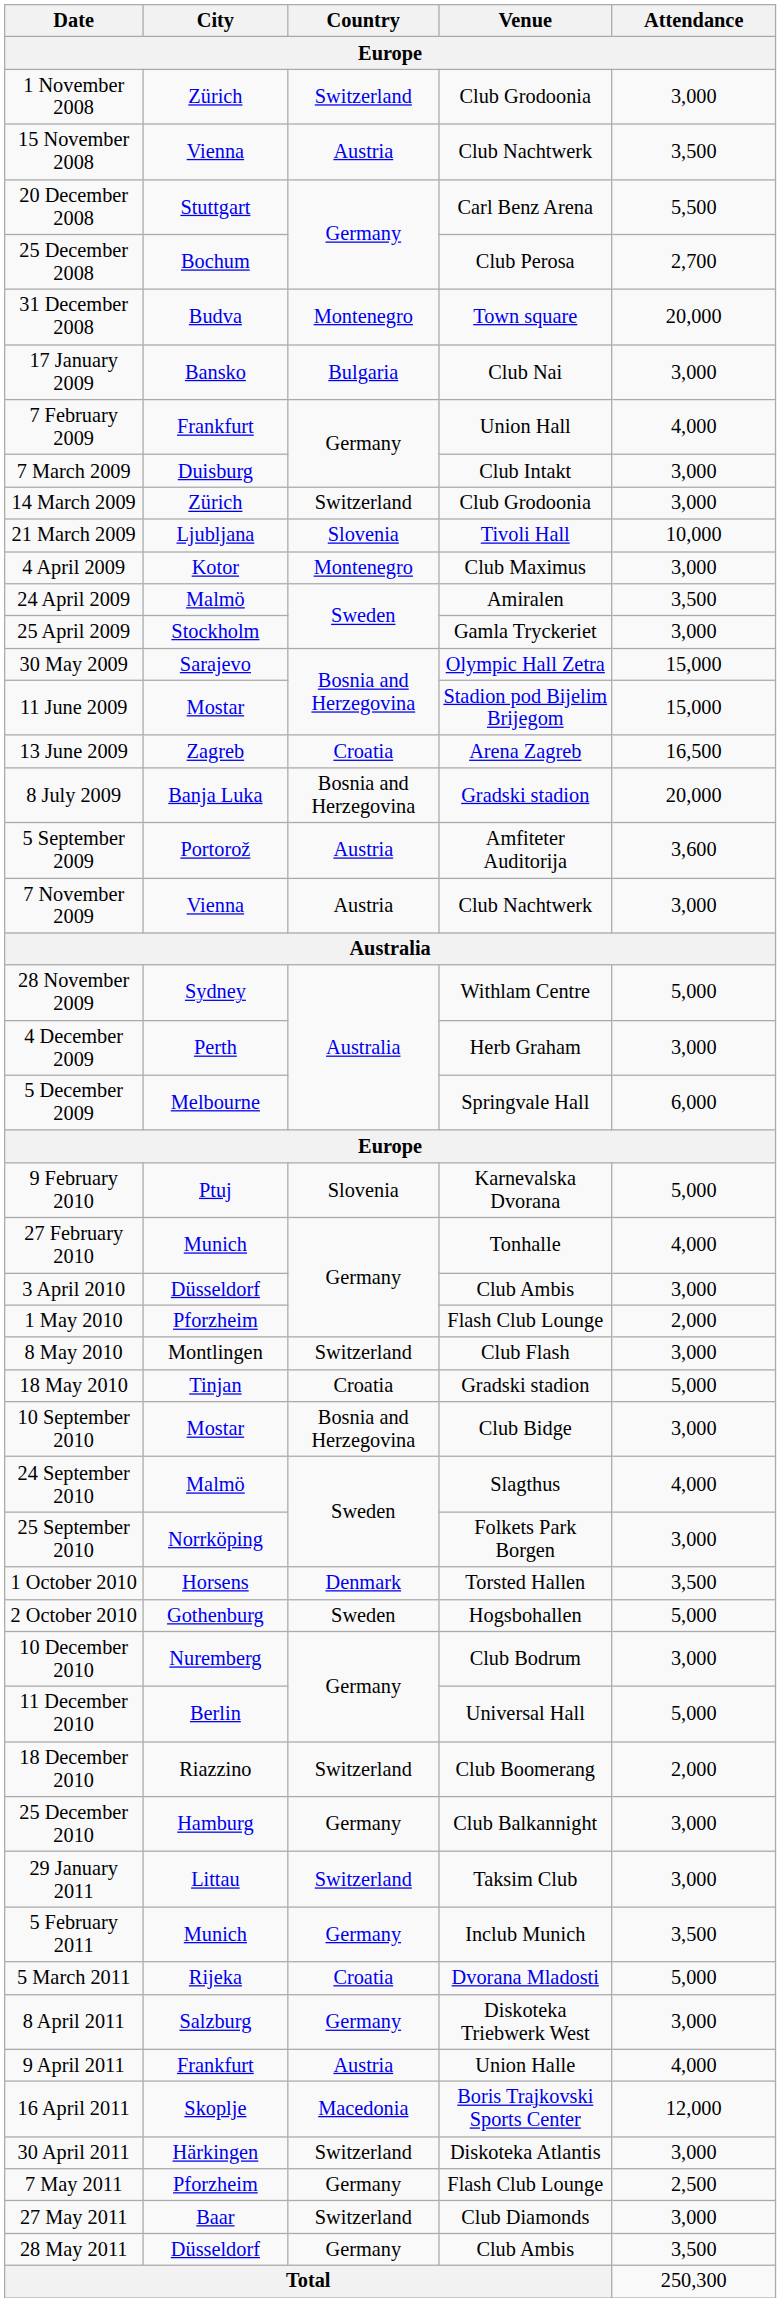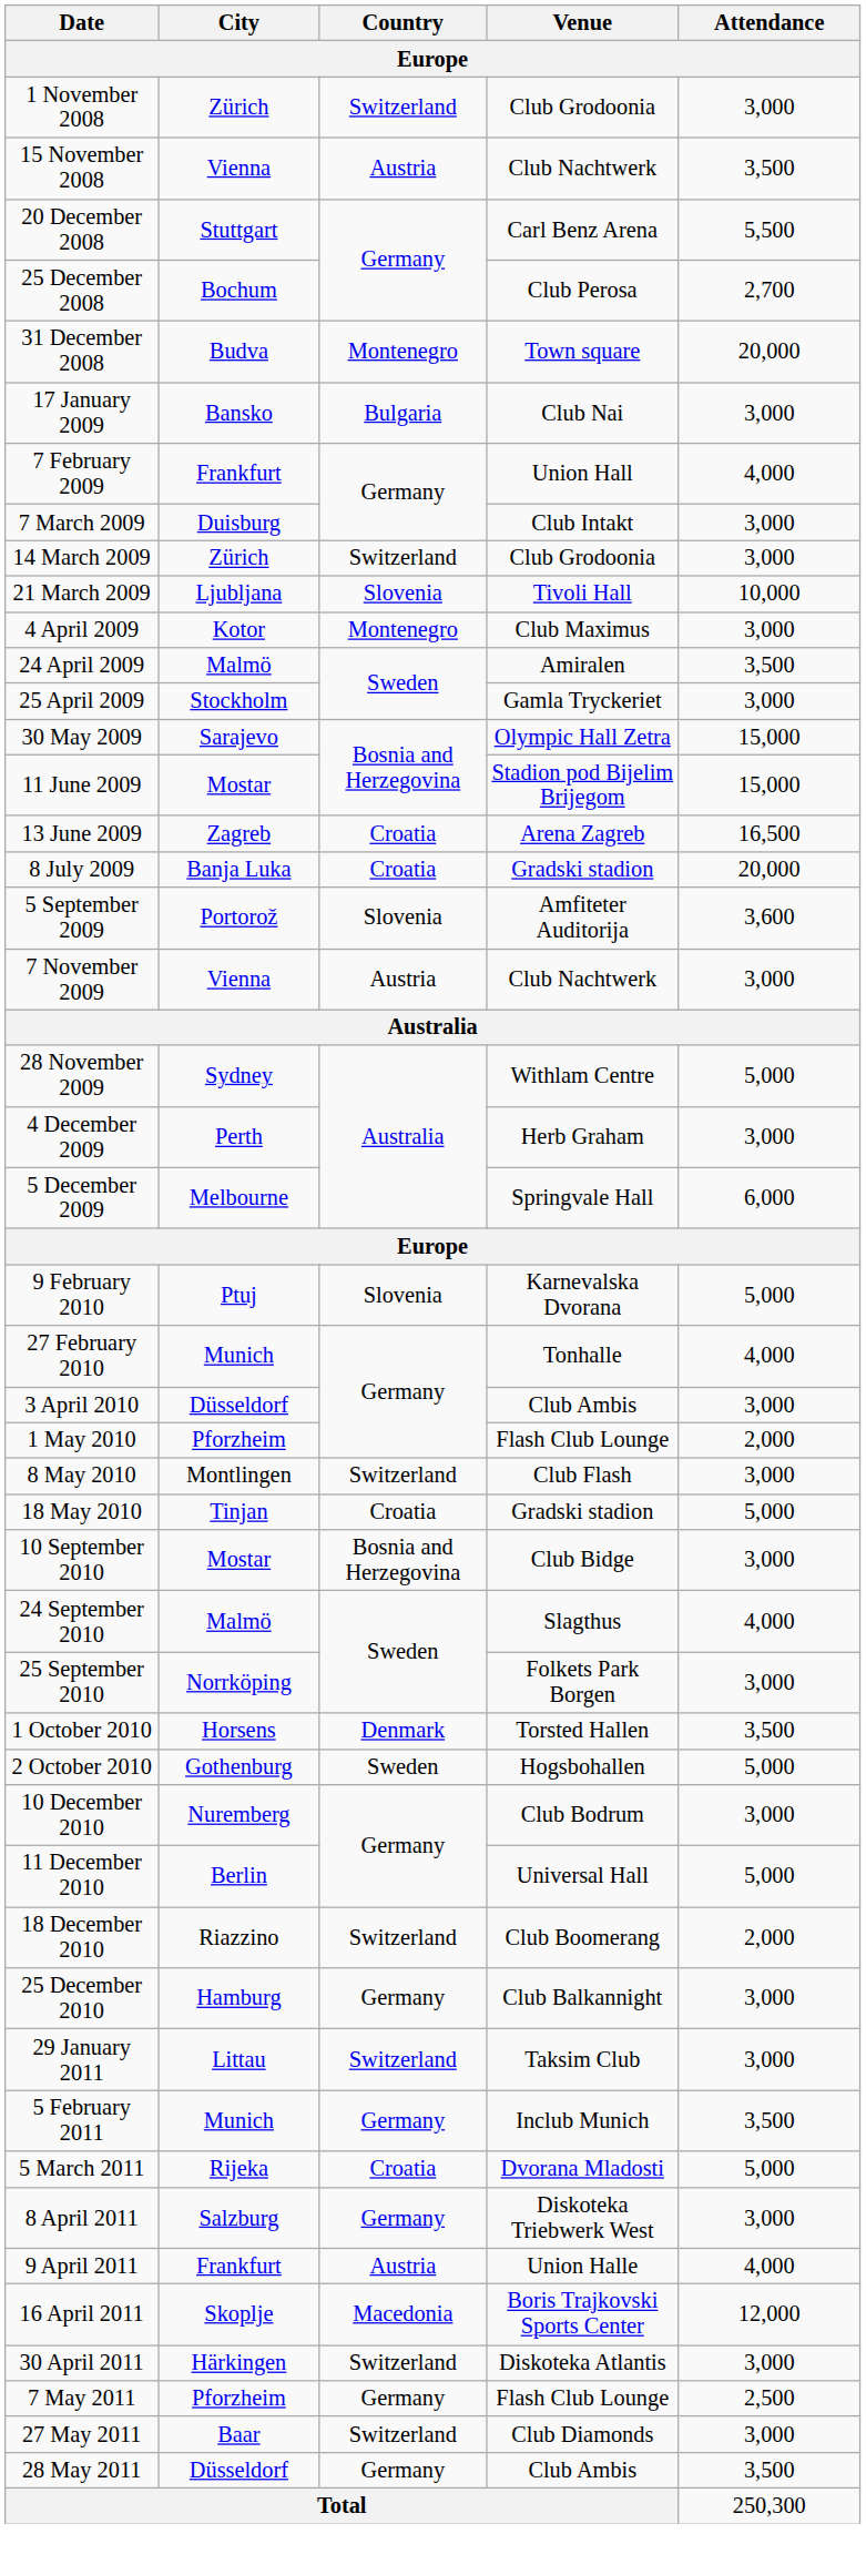 <table class="wikitable" style="text-align:center;">
 <tr>
 <th scope="col" style="width:12em;">Date</th>
 <th scope="col" style="width:12em;">City</th>
 <th scope="col" style="width:12em;">Country</th>
 <th scope="col" style="width:15em;">Venue</th>
 <th scope="col" style="width:15em;">Attendance</th>
 </tr>
 <tr>
 <th colspan="5"><strong>Europe</strong></th>
 </tr>
 <tr>
 <td>1 November 2008</td>
 <td><a href='#'>Zürich</a></td>
 <td><a href='#'>Switzerland</a></td>
 <td>Club Grodoonia</td>
 <td>3,000</td>
 </tr>
 <tr>
 <td>15 November 2008</td>
 <td><a href='#'>Vienna</a></td>
 <td><a href='#'>Austria</a></td>
 <td>Club Nachtwerk</td>
 <td>3,500</td>
 </tr>
 <tr>
 <td>20 December 2008</td>
 <td><a href='#'>Stuttgart</a></td>
 <td rowspan="2"><a href='#'>Germany</a></td>
 <td>Carl Benz Arena</td>
 <td>5,500</td>
 </tr>
 <tr>
 <td>25 December 2008</td>
 <td><a href='#'>Bochum</a></td>
 <td>Club Perosa</td>
 <td>2,700</td>
 </tr>
 <tr>
 <td>31 December 2008</td>
 <td><a href='#'>Budva</a></td>
 <td><a href='#'>Montenegro</a></td>
 <td><a href='#'>Town square</a></td>
 <td>20,000</td>
 </tr>
 <tr>
 <td>17 January 2009</td>
 <td><a href='#'>Bansko</a></td>
 <td><a href='#'>Bulgaria</a></td>
 <td>Club Nai</td>
 <td>3,000</td>
 </tr>
 <tr>
 <td>7 February 2009</td>
 <td><a href='#'>Frankfurt</a></td>
 <td rowspan="2">Germany</td>
 <td Union Hall (Frankfurt)>Union Hall</td>
 <td>4,000</td>
 </tr>
 <tr>
 <td>7 March 2009</td>
 <td><a href='#'>Duisburg</a></td>
 <td>Club Intakt</td>
 <td>3,000</td>
 </tr>
 <tr>
 <td>14 March 2009</td>
 <td><a href='#'>Zürich</a></td>
 <td>Switzerland</td>
 <td>Club Grodoonia</td>
 <td>3,000</td>
 </tr>
 <tr>
 <td>21 March 2009</td>
 <td><a href='#'>Ljubljana</a></td>
 <td><a href='#'>Slovenia</a></td>
 <td><a href='#'>Tivoli Hall</a></td>
 <td>10,000</td>
 </tr>
 <tr>
 <td>4 April 2009</td>
 <td><a href='#'>Kotor</a></td>
 <td><a href='#'>Montenegro</a></td>
 <td>Club Maximus</td>
 <td>3,000</td>
 </tr>
 <tr>
 <td>24 April 2009</td>
 <td><a href='#'>Malmö</a></td>
 <td rowspan="2"><a href='#'>Sweden</a></td>
 <td>Amiralen</td>
 <td>3,500</td>
 </tr>
 <tr>
 <td>25 April 2009</td>
 <td><a href='#'>Stockholm</a></td>
 <td>Gamla Tryckeriet</td>
 <td>3,000</td>
 </tr>
 <tr>
 <td>30 May 2009</td>
 <td><a href='#'>Sarajevo</a></td>
 <td rowspan="2"><a href='#'>Bosnia and Herzegovina</a></td>
 <td><a href='#'>Olympic Hall Zetra</a></td>
 <td>15,000</td>
 </tr>
 <tr>
 <td>11 June 2009</td>
 <td><a href='#'>Mostar</a></td>
 <td><a href='#'>Stadion pod Bijelim Brijegom</a></td>
 <td>15,000</td>
 </tr>
 <tr>
 <td>13 June 2009</td>
 <td><a href='#'>Zagreb</a></td>
 <td><a href='#'>Croatia</a></td>
 <td><a href='#'>Arena Zagreb</a></td>
 <td>16,500</td>
 </tr>
 <tr>
 <td>8 July 2009</td>
 <td><a href='#'>Banja Luka</a></td>
-<td>Bosnia and Herzegovina</td>
+<td><a href='#'>Croatia</a></td>
 <td><a href='#'>Gradski stadion</a></td>
 <td>20,000</td>
 </tr>
 <tr>
 <td>5 September 2009</td>
 <td><a href='#'>Portorož</a></td>
-<td><a href='#'>Austria</a></td>
+<td>Slovenia</td>
 <td>Amfiteter Auditorija</td>
 <td>3,600</td>
 </tr>
 <tr>
 <td>7 November 2009</td>
 <td><a href='#'>Vienna</a></td>
 <td>Austria</td>
 <td>Club Nachtwerk</td>
 <td>3,000</td>
 </tr>
 <tr>
 <th colspan="5"><strong>Australia</strong></th>
 </tr>
 <tr>
 <td>28 November 2009</td>
 <td><a href='#'>Sydney</a></td>
 <td rowspan="3"><a href='#'>Australia</a></td>
 <td>Withlam Centre</td>
 <td>5,000</td>
 </tr>
 <tr>
 <td>4 December 2009</td>
 <td><a href='#'>Perth</a></td>
 <td>Herb Graham</td>
 <td>3,000</td>
 </tr>
 <tr>
 <td>5 December 2009</td>
 <td><a href='#'>Melbourne</a></td>
 <td>Springvale Hall</td>
 <td>6,000</td>
 </tr>
 <tr>
 <th colspan="5"><strong>Europe</strong></th>
 </tr>
 <tr>
 <td>9 February 2010</td>
 <td><a href='#'>Ptuj</a></td>
 <td>Slovenia</td>
 <td>Karnevalska Dvorana</td>
 <td>5,000</td>
 </tr>
 <tr>
 <td>27 February 2010</td>
 <td><a href='#'>Munich</a></td>
 <td rowspan="3">Germany</td>
 <td>Tonhalle</td>
 <td>4,000</td>
 </tr>
 <tr>
 <td>3 April 2010</td>
 <td><a href='#'>Düsseldorf</a></td>
 <td>Club Ambis</td>
 <td>3,000</td>
 </tr>
 <tr>
 <td>1 May 2010</td>
 <td><a href='#'>Pforzheim</a></td>
 <td>Flash Club Lounge</td>
 <td>2,000</td>
 </tr>
 <tr>
 <td>8 May 2010</td>
 <td>Montlingen</td>
 <td>Switzerland</td>
 <td>Club Flash</td>
 <td>3,000</td>
 </tr>
 <tr>
 <td>18 May 2010</td>
 <td><a href='#'>Tinjan</a></td>
 <td>Croatia</td>
 <td>Gradski stadion</td>
 <td>5,000</td>
 </tr>
 <tr>
 <td>10 September 2010</td>
 <td><a href='#'>Mostar</a></td>
 <td>Bosnia and Herzegovina</td>
 <td>Club Bidge</td>
 <td>3,000</td>
 </tr>
 <tr>
 <td>24 September 2010</td>
 <td><a href='#'>Malmö</a></td>
 <td rowspan="2">Sweden</td>
 <td>Slagthus</td>
 <td>4,000</td>
 </tr>
 <tr>
 <td>25 September 2010</td>
 <td><a href='#'>Norrköping</a></td>
 <td>Folkets Park Borgen</td>
 <td>3,000</td>
 </tr>
 <tr>
 <td>1 October 2010</td>
 <td><a href='#'>Horsens</a></td>
 <td><a href='#'>Denmark</a></td>
 <td>Torsted Hallen</td>
 <td>3,500</td>
 </tr>
 <tr>
 <td>2 October 2010</td>
 <td><a href='#'>Gothenburg</a></td>
 <td>Sweden</td>
 <td>Hogsbohallen</td>
 <td>5,000</td>
 </tr>
 <tr>
 <td>10 December 2010</td>
 <td><a href='#'>Nuremberg</a></td>
 <td rowspan="2">Germany</td>
 <td>Club Bodrum</td>
 <td>3,000</td>
 </tr>
 <tr>
 <td>11 December 2010</td>
 <td><a href='#'>Berlin</a></td>
 <td>Universal Hall</td>
 <td>5,000</td>
 </tr>
 <tr>
 <td>18 December 2010</td>
 <td>Riazzino</td>
 <td>Switzerland</td>
 <td>Club Boomerang</td>
 <td>2,000</td>
 </tr>
 <tr>
 <td>25 December 2010</td>
 <td><a href='#'>Hamburg</a></td>
 <td>Germany</td>
 <td>Club Balkannight</td>
 <td>3,000</td>
 </tr>
 <tr>
 <td>29 January 2011</td>
 <td><a href='#'>Littau</a></td>
 <td><a href='#'>Switzerland</a></td>
 <td>Taksim Club</td>
 <td>3,000</td>
 </tr>
 <tr>
 <td>5 February 2011</td>
 <td><a href='#'>Munich</a></td>
 <td><a href='#'>Germany</a></td>
 <td>Inclub Munich</td>
 <td>3,500</td>
 </tr>
 <tr>
 <td>5 March 2011</td>
 <td><a href='#'>Rijeka</a></td>
 <td><a href='#'>Croatia</a></td>
 <td><a href='#'>Dvorana Mladosti</a></td>
 <td>5,000</td>
 </tr>
 <tr>
 <td>8 April 2011</td>
 <td><a href='#'>Salzburg</a></td>
 <td><a href='#'>Germany</a></td>
 <td>Diskoteka Triebwerk West</td>
 <td>3,000</td>
 </tr>
 <tr>
 <td>9 April 2011</td>
 <td><a href='#'>Frankfurt</a></td>
 <td><a href='#'>Austria</a></td>
 <td>Union Halle</td>
 <td>4,000</td>
 </tr>
 <tr>
 <td>16 April 2011</td>
 <td><a href='#'>Skoplje</a></td>
 <td><a href='#'>Macedonia</a></td>
 <td><a href='#'>Boris Trajkovski Sports Center</a></td>
 <td>12,000</td>
 </tr>
 <tr>
 <td>30 April 2011</td>
 <td><a href='#'>Härkingen</a></td>
 <td>Switzerland</td>
 <td>Diskoteka Atlantis</td>
 <td>3,000</td>
 </tr>
 <tr>
 <td>7 May 2011</td>
 <td><a href='#'>Pforzheim</a></td>
 <td>Germany</td>
 <td>Flash Club Lounge</td>
 <td>2,500</td>
 </tr>
 <tr>
 <td>27 May 2011</td>
 <td><a href='#'>Baar</a></td>
 <td>Switzerland</td>
 <td>Club Diamonds</td>
 <td>3,000</td>
 </tr>
 <tr>
 <td>28 May 2011</td>
 <td><a href='#'>Düsseldorf</a></td>
 <td>Germany</td>
 <td>Club Ambis</td>
 <td>3,500</td>
 </tr>
 <tr>
 <th colspan="4">Total</th>
 <td>250,300</td>
 </tr>
 <tr>
 </tr>
 </table>
